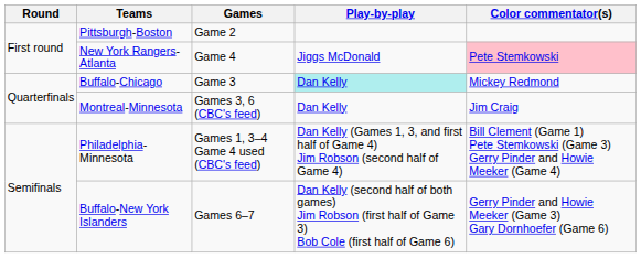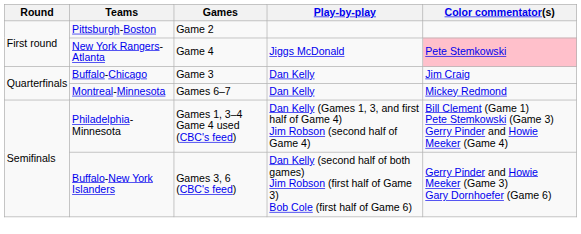 <table class="wikitable">
 <tr>
 <th>Round</th>
 <th>Teams</th>
 <th>Games</th>
 <th><a href='#'>Play-by-play</a></th>
 <th><a href='#'>Color commentator</a>(s)</th>
 </tr>
 <tr>
 <td rowspan=2>First round</td>
 <td><a href='#'>Pittsburgh</a>-<a href='#'>Boston</a></td>
 <td>Game 2</td>
 <td></td>
 <td></td>
 </tr>
 <tr>
 <td><a href='#'>New York Rangers</a>-<a href='#'>Atlanta</a></td>
 <td>Game 4</td>
 <td><a href='#'>Jiggs McDonald</a></td>
 <td style="background: pink;"><a href='#'>Pete Stemkowski</a></td>
 </tr>
 <tr>
 <td rowspan="2">Quarterfinals</td>
 <td><a href='#'>Buffalo</a>-<a href='#'>Chicago</a></td>
 <td>Game 3</td>
-<td style="background: paleturquoise;"><a href='#'>Dan Kelly</a></td>
-<td><a href='#'>Mickey Redmond</a></td>
+<td><a href='#'>Dan Kelly</a></td>
+<td><a href='#'>Jim Craig</a></td>
 </tr>
 <tr>
 <td><a href='#'>Montreal</a>-<a href='#'>Minnesota</a></td>
-<td>Games 3, 6 (<a href='#'>CBC's feed</a>)</td>
+<td>Games 6–7</td>
 <td><a href='#'>Dan Kelly</a></td>
-<td><a href='#'>Jim Craig</a></td>
+<td><a href='#'>Mickey Redmond</a></td>
 </tr>
 <tr>
 <td rowspan="2">Semifinals</td>
 <td><a href='#'>Philadelphia</a>-Minnesota</td>
 <td>Games 1, 3–4<br>Game 4 used (<a href='#'>CBC's feed</a>)</td>
 <td><a href='#'>Dan Kelly</a> (Games 1, 3, and first half of Game 4)<br><a href='#'>Jim Robson</a> (second half of Game 4)</td>
 <td><a href='#'>Bill Clement</a> (Game 1)<br><a href='#'>Pete Stemkowski</a> (Game 3)<br><a href='#'>Gerry Pinder</a> and <a href='#'>Howie Meeker</a> (Game 4)</td>
 </tr>
 <tr>
 <td><a href='#'>Buffalo</a>-<a href='#'>New York Islanders</a></td>
-<td>Games 6–7</td>
+<td>Games 3, 6 (<a href='#'>CBC's feed</a>)</td>
 <td><a href='#'>Dan Kelly</a> (second half of both games)<br><a href='#'>Jim Robson</a> (first half of Game 3)<br><a href='#'>Bob Cole</a> (first half of Game 6)</td>
 <td><a href='#'>Gerry Pinder</a> and <a href='#'>Howie Meeker</a> (Game 3)<br><a href='#'>Gary Dornhoefer</a> (Game 6)</td>
 </tr>
 </table>
